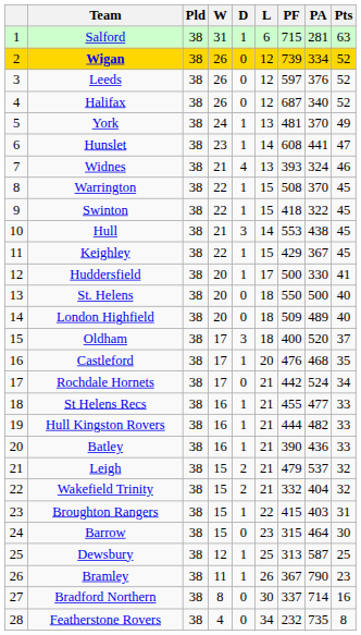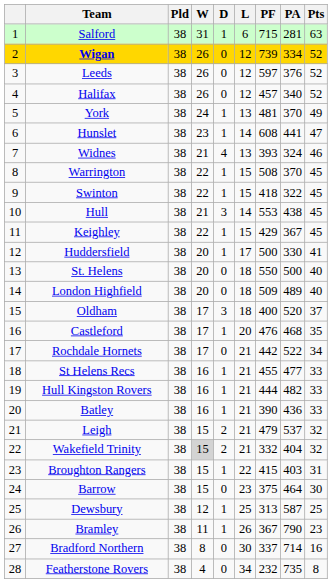 <table class="wikitable" style="text-align:center;">
 <tr>
 <th style="width:20px;" abbr="Position"></th>
 <th width=175>Team</th>
 <th style="width:20px;" abbr="Played">Pld</th>
 <th style="width:20px;" abbr="Won">W</th>
 <th style="width:20px;" abbr="Drawn">D</th>
 <th style="width:20px;" abbr="Lost">L</th>
 <th style="width:20px;" abbr="Points for">PF</th>
 <th style="width:20px;" abbr="Points against">PA</th>
 <th style="width:20px;" abbr="Points">Pts</th>
 </tr>
 <tr style="text-align:center; background:#cfc;">
 <td>1</td>
 <td><a href='#'>Salford</a></td>
 <td>38</td>
 <td>31</td>
 <td>1</td>
 <td>6</td>
 <td>715</td>
 <td>281</td>
 <td>63</td>
 </tr>
 <tr style="text-align:center; background:gold;">
 <td>2</td>
 <td><strong><a href='#'>Wigan</a></strong></td>
 <td>38</td>
 <td>26</td>
 <td>0</td>
 <td>12</td>
 <td>739</td>
 <td>334</td>
 <td>52</td>
 </tr>
 <tr style="text-align:center;">
 <td>3</td>
 <td><a href='#'>Leeds</a></td>
 <td>38</td>
 <td>26</td>
 <td>0</td>
 <td>12</td>
 <td>597</td>
 <td>376</td>
 <td>52</td>
 </tr>
 <tr style="text-align:center;">
 <td>4</td>
 <td><a href='#'>Halifax</a></td>
 <td>38</td>
 <td>26</td>
 <td>0</td>
 <td>12</td>
-<td>687</td>
+<td>457</td>
 <td>340</td>
 <td>52</td>
 </tr>
 <tr style="text-align:center;">
 <td>5</td>
 <td><a href='#'>York</a></td>
 <td>38</td>
 <td>24</td>
 <td>1</td>
 <td>13</td>
 <td>481</td>
 <td>370</td>
 <td>49</td>
 </tr>
 <tr style="text-align:center;">
 <td>6</td>
 <td><a href='#'>Hunslet</a></td>
 <td>38</td>
 <td>23</td>
 <td>1</td>
 <td>14</td>
 <td>608</td>
 <td>441</td>
 <td>47</td>
 </tr>
 <tr style="text-align:center;">
 <td>7</td>
 <td><a href='#'>Widnes</a></td>
 <td>38</td>
 <td>21</td>
 <td>4</td>
 <td>13</td>
 <td>393</td>
 <td>324</td>
 <td>46</td>
 </tr>
 <tr style="text-align:center;">
 <td>8</td>
 <td><a href='#'>Warrington</a></td>
 <td>38</td>
 <td>22</td>
 <td>1</td>
 <td>15</td>
 <td>508</td>
 <td>370</td>
 <td>45</td>
 </tr>
 <tr style="text-align:center;">
 <td>9</td>
 <td><a href='#'>Swinton</a></td>
 <td>38</td>
 <td>22</td>
 <td>1</td>
 <td>15</td>
 <td>418</td>
 <td>322</td>
 <td>45</td>
 </tr>
 <tr style="text-align:center;">
 <td>10</td>
 <td><a href='#'>Hull</a></td>
 <td>38</td>
 <td>21</td>
 <td>3</td>
 <td>14</td>
 <td>553</td>
 <td>438</td>
 <td>45</td>
 </tr>
 <tr style="text-align:center;">
 <td>11</td>
 <td><a href='#'>Keighley</a></td>
 <td>38</td>
 <td>22</td>
 <td>1</td>
 <td>15</td>
 <td>429</td>
 <td>367</td>
 <td>45</td>
 </tr>
 <tr style="text-align:center;">
 <td>12</td>
 <td><a href='#'>Huddersfield</a></td>
 <td>38</td>
 <td>20</td>
 <td>1</td>
 <td>17</td>
 <td>500</td>
 <td>330</td>
 <td>41</td>
 </tr>
 <tr style="text-align:center;">
 <td>13</td>
 <td><a href='#'>St. Helens</a></td>
 <td>38</td>
 <td>20</td>
 <td>0</td>
 <td>18</td>
 <td>550</td>
 <td>500</td>
 <td>40</td>
 </tr>
 <tr style="text-align:center;">
 <td>14</td>
 <td><a href='#'>London Highfield</a></td>
 <td>38</td>
 <td>20</td>
 <td>0</td>
 <td>18</td>
 <td>509</td>
 <td>489</td>
 <td>40</td>
 </tr>
 <tr style="text-align:center;">
 <td>15</td>
 <td><a href='#'>Oldham</a></td>
 <td>38</td>
 <td>17</td>
 <td>3</td>
 <td>18</td>
 <td>400</td>
 <td>520</td>
 <td>37</td>
 </tr>
 <tr style="text-align:center;">
 <td>16</td>
 <td><a href='#'>Castleford</a></td>
 <td>38</td>
 <td>17</td>
 <td>1</td>
 <td>20</td>
 <td>476</td>
 <td>468</td>
 <td>35</td>
 </tr>
 <tr style="text-align:center;">
 <td>17</td>
 <td><a href='#'>Rochdale Hornets</a></td>
 <td>38</td>
 <td>17</td>
 <td>0</td>
 <td>21</td>
 <td>442</td>
-<td>524</td>
+<td>522</td>
 <td>34</td>
 </tr>
 <tr style="text-align:center;">
 <td>18</td>
 <td><a href='#'>St Helens Recs</a></td>
 <td>38</td>
 <td>16</td>
 <td>1</td>
 <td>21</td>
 <td>455</td>
 <td>477</td>
 <td>33</td>
 </tr>
 <tr style="text-align:center;">
 <td>19</td>
 <td><a href='#'>Hull Kingston Rovers</a></td>
 <td>38</td>
 <td>16</td>
 <td>1</td>
 <td>21</td>
 <td>444</td>
 <td>482</td>
 <td>33</td>
 </tr>
 <tr style="text-align:center;">
 <td>20</td>
 <td><a href='#'>Batley</a></td>
 <td>38</td>
 <td>16</td>
 <td>1</td>
 <td>21</td>
 <td>390</td>
 <td>436</td>
 <td>33</td>
 </tr>
 <tr style="text-align:center;">
 <td>21</td>
 <td><a href='#'>Leigh</a></td>
 <td>38</td>
 <td>15</td>
 <td>2</td>
 <td>21</td>
 <td>479</td>
 <td>537</td>
 <td>32</td>
 </tr>
 <tr style="text-align:center;">
 <td>22</td>
 <td><a href='#'>Wakefield Trinity</a></td>
 <td>38</td>
-<td>15</td>
+<td style="background: lightgrey;">15</td>
 <td>2</td>
 <td>21</td>
 <td>332</td>
 <td>404</td>
 <td>32</td>
 </tr>
 <tr style="text-align:center;">
 <td>23</td>
 <td><a href='#'>Broughton Rangers</a></td>
 <td>38</td>
 <td>15</td>
 <td>1</td>
 <td>22</td>
 <td>415</td>
 <td>403</td>
 <td>31</td>
 </tr>
 <tr style="text-align:center;">
 <td>24</td>
 <td><a href='#'>Barrow</a></td>
 <td>38</td>
 <td>15</td>
 <td>0</td>
 <td>23</td>
-<td>315</td>
+<td>375</td>
 <td>464</td>
 <td>30</td>
 </tr>
 <tr style="text-align:center;">
 <td>25</td>
 <td><a href='#'>Dewsbury</a></td>
 <td>38</td>
 <td>12</td>
 <td>1</td>
 <td>25</td>
 <td>313</td>
 <td>587</td>
 <td>25</td>
 </tr>
 <tr style="text-align:center;">
 <td>26</td>
 <td><a href='#'>Bramley</a></td>
 <td>38</td>
 <td>11</td>
 <td>1</td>
 <td>26</td>
 <td>367</td>
 <td>790</td>
 <td>23</td>
 </tr>
 <tr style="text-align:center;">
 <td>27</td>
 <td><a href='#'>Bradford Northern</a></td>
 <td>38</td>
 <td>8</td>
 <td>0</td>
 <td>30</td>
 <td>337</td>
 <td>714</td>
 <td>16</td>
 </tr>
 <tr style="text-align:center;">
 <td>28</td>
 <td><a href='#'>Featherstone Rovers</a></td>
 <td>38</td>
 <td>4</td>
 <td>0</td>
 <td>34</td>
 <td>232</td>
 <td>735</td>
 <td>8</td>
 </tr>
 </table>
